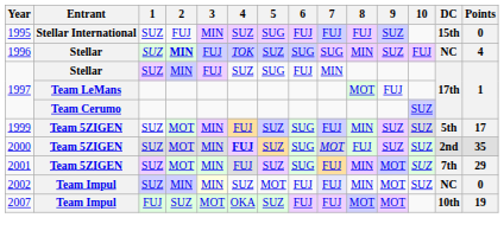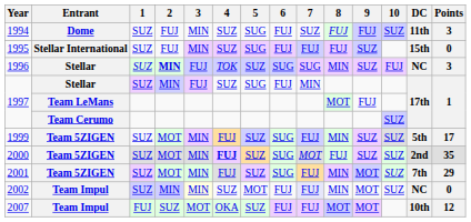 <table class="wikitable" style="text-align:center; font-size:90%">
 <tr>
 <th>Year</th>
 <th>Entrant</th>
 <th>1</th>
 <th>2</th>
 <th>3</th>
 <th>4</th>
 <th>5</th>
 <th>6</th>
 <th>7</th>
 <th>8</th>
 <th>9</th>
 <th>10</th>
 <th>DC</th>
 <th>Points</th>
+</tr>
+<tr>
+<td><a href='#'>1994</a></td>
+<th><a href='#'>Dome</a></th>
+<td><a href='#'>SUZ</a></td>
+<td><a href='#'>FUJ</a></td>
+<td><a href='#'>MIN</a></td>
+<td><a href='#'>SUZ</a></td>
+<td><a href='#'>SUG</a></td>
+<td><a href='#'>FUJ</a></td>
+<td><a href='#'>SUZ</a></td>
+<td style="background:#DFFFDF;"><em><a href='#'>FUJ</a></em><br></td>
+<td style="background:#CFCFFF;"><a href='#'>FUJ</a><br></td>
+<td style="background:#CFCFFF;"><a href='#'>SUZ</a><br></td>
+<th>11th</th>
+<th>3</th>
 </tr>
 <tr>
 <td><a href='#'>1995</a></td>
 <th>Stellar International</th>
 <td><a href='#'>SUZ</a></td>
 <td><a href='#'>FUJ</a></td>
 <td style="background:#EFCFFF;"><a href='#'>MIN</a><br></td>
 <td style="background:#EFCFFF;"><a href='#'>SUZ</a><br></td>
 <td style="background:#EFCFFF;"><a href='#'>SUG</a><br></td>
 <td style="background:#EFCFFF;"><a href='#'>FUJ</a><br></td>
 <td style="background:#CFCFFF;"><a href='#'>FUJ</a><br></td>
 <td style="background:#EFCFFF;"><a href='#'>FUJ</a><br></td>
 <td style="background:#CFCFFF;"><a href='#'>SUZ</a><br></td>
 <td></td>
 <th>15th</th>
 <th>0</th>
 </tr>
 <tr>
 <td><a href='#'>1996</a></td>
 <th>Stellar</th>
 <td style="background:#DFFFDF;"><em><a href='#'>SUZ</a></em><br></td>
 <td style="background:#DFFFDF;"><strong><a href='#'>MIN</a></strong><br></td>
 <td style="background:#CFCFFF;"><a href='#'>FUJ</a><br></td>
 <td style="background:#CFCFFF;"><em><a href='#'>TOK</a></em><br></td>
 <td style="background:#CFCFFF;"><a href='#'>SUZ</a><br></td>
 <td style="background:#CFCFFF;"><a href='#'>SUG</a><br></td>
 <td style="background:#EFCFFF;"><a href='#'>SUG</a><br></td>
 <td style="background:#EFCFFF;"><a href='#'>MIN</a><br></td>
 <td style="background:#EFCFFF;"><a href='#'>SUZ</a><br></td>
 <td style="background:#EFCFFF;"><a href='#'>FUJ</a><br></td>
 <th>NC</th>
-<th>4</th>
+<th>3</th>
 </tr>
 <tr>
 <td rowspan="3"><a href='#'>1997</a></td>
 <th>Stellar</th>
 <td style="background:#EFCFFF;"><a href='#'>SUZ</a><br></td>
 <td style="background:#CFCFFF;"><a href='#'>MIN</a><br></td>
 <td style="background:#EFCFFF;"><a href='#'>FUJ</a><br></td>
 <td><a href='#'>SUZ</a></td>
 <td><a href='#'>SUG</a></td>
 <td><a href='#'>FUJ</a></td>
 <td><a href='#'>MIN</a></td>
 <td></td>
 <td></td>
 <td></td>
 <th rowspan="3">17th</th>
 <th rowspan="3">1</th>
 </tr>
 <tr>
 <th><a href='#'>Team LeMans</a></th>
 <td></td>
 <td></td>
 <td></td>
 <td></td>
 <td></td>
 <td></td>
 <td></td>
 <td style="background:#DFFFDF;"><a href='#'>MOT</a><br></td>
 <td><a href='#'>FUJ</a></td>
 <td></td>
 </tr>
 <tr>
 <th><a href='#'>Team Cerumo</a></th>
 <td></td>
 <td></td>
 <td></td>
 <td></td>
 <td></td>
 <td></td>
 <td></td>
 <td></td>
 <td></td>
 <td style="background:#CFCFFF;"><a href='#'>SUZ</a><br></td>
 </tr>
 <tr>
 <td><a href='#'>1999</a></td>
 <th><a href='#'>Team 5ZIGEN</a></th>
 <td><a href='#'>SUZ</a></td>
 <td style="background:#DFFFDF;"><a href='#'>MOT</a><br></td>
 <td style="background:#EFCFFF;"><a href='#'>MIN</a><br></td>
 <td style="background:#FFDF9F;"><a href='#'>FUJ</a><br></td>
 <td style="background:#CFCFFF;"><a href='#'>SUZ</a><br></td>
 <td style="background:#DFFFDF;"><a href='#'>SUG</a><br></td>
 <td style="background:#CFCFFF;"><a href='#'>FUJ</a><br></td>
 <td style="background:#DFFFDF;"><a href='#'>MIN</a><br></td>
 <td style="background:#EFCFFF;"><a href='#'>SUZ</a><br></td>
 <td style="background:#DFDFDF;"><a href='#'>SUZ</a><br></td>
 <th>5th</th>
 <th>17</th>
 </tr>
 <tr>
 <td><a href='#'>2000</a></td>
 <th><a href='#'>Team 5ZIGEN</a></th>
 <td style="background:#DFDFDF;"><a href='#'>SUZ</a><br></td>
 <td style="background:#DFDFDF;"><a href='#'>MOT</a><br></td>
 <td style="background:#DFDFDF;"><a href='#'>MIN</a><br></td>
 <td style="background:#EFCFFF;"><strong><a href='#'>FUJ</a></strong><br></td>
 <td style="background:#FFDF9F;"><a href='#'>SUZ</a><br></td>
 <td style="background:#DFFFDF;"><a href='#'>SUG</a><br></td>
 <td style="background:#DFDFDF;"><em><a href='#'>MOT</a></em><br></td>
 <td style="background:#DFFFDF;"><a href='#'>FUJ</a><br></td>
 <td style="background:#EFCFFF;"><a href='#'>SUZ</a><br></td>
 <td style="background:#DFFFDF;"><a href='#'>SUZ</a><br></td>
 <td style="background:#DFDFDF;"><strong>2nd</strong></td>
 <td style="background:#DFDFDF;"><strong>35</strong></td>
 </tr>
 <tr>
 <td><a href='#'>2001</a></td>
 <th><a href='#'>Team 5ZIGEN</a></th>
 <td style="background:#EFCFFF;"><a href='#'>SUZ</a><br></td>
 <td style="background:#DFFFDF;"><a href='#'>MOT</a><br></td>
 <td style="background:#DFFFDF;"><a href='#'>MIN</a><br></td>
 <td style="background:#DFDFDF;"><a href='#'>FUJ</a><br></td>
 <td style="background:#EFCFFF;"><a href='#'>SUZ</a><br></td>
 <td style="background:#DFFFDF;"><a href='#'>SUG</a><br></td>
 <td style="background:#FFDF9F;"><a href='#'>FUJ</a><br></td>
 <td style="background:#EFCFFF;"><a href='#'>MIN</a><br></td>
 <td style="background:#CFCFFF;"><a href='#'>MOT</a><br></td>
 <td style="background:#DFFFDF;"><em><a href='#'>SUZ</a></em><br></td>
 <th>7th</th>
 <th>29</th>
 </tr>
 <tr>
 <td><a href='#'>2002</a></td>
 <th><a href='#'>Team Impul</a></th>
 <td style="background:#CFCFFF;"><a href='#'>SUZ</a><br></td>
 <td style="background:#CFCFFF;"><a href='#'>MIN</a><br></td>
 <td style="background: lightyellow;"><a href='#'>MIN</a></td>
 <td><a href='#'>SUZ</a></td>
 <td><a href='#'>MOT</a></td>
 <td><a href='#'>FUJ</a></td>
 <td style="background: lavender;"><a href='#'>FUJ</a></td>
 <td><a href='#'>MIN</a></td>
 <td><a href='#'>MOT</a></td>
 <td><a href='#'>SUZ</a></td>
 <th>NC</th>
 <th>0</th>
 </tr>
 <tr>
 <td><a href='#'>2007</a></td>
 <th><a href='#'>Team Impul</a></th>
 <td style="background:#DFFFDF;"><a href='#'>FUJ</a><br></td>
 <td style="background:#DFFFDF;"><a href='#'>SUZ</a><br></td>
 <td style="background:#DFFFDF;"><a href='#'>MOT</a><br></td>
 <td style="background:#DFFFDF;"><a href='#'>OKA</a><br></td>
 <td style="background:#DFFFDF;"><a href='#'>SUZ</a><br></td>
 <td style="background:#EFCFFF;"><a href='#'>FUJ</a><br></td>
 <td style="background:#EFCFFF;"><a href='#'>FUJ</a><br></td>
 <td style="background:#CFCFFF;"><a href='#'>MOT</a><br></td>
 <td style="background:#EFCFFF;"><a href='#'>MOT</a><br></td>
 <td></td>
 <th>10th</th>
-<th>19</th>
+<th>12</th>
 </tr>
 </table>
